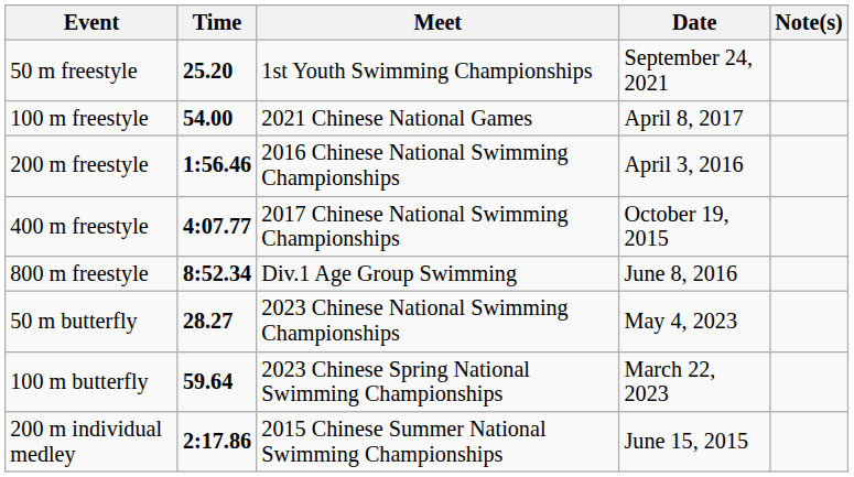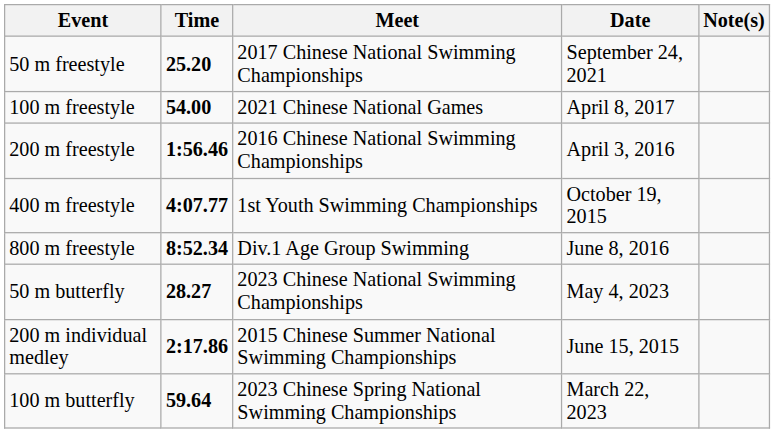 <table class="wikitable">
 <tr>
 <th>Event</th>
 <th>Time</th>
 <th>Meet</th>
 <th>Date</th>
 <th>Note(s)</th>
 </tr>
 <tr>
 <td>50 m freestyle</td>
 <td><strong>25.20</strong></td>
-<td>1st Youth Swimming Championships</td>
+<td>2017 Chinese National Swimming Championships</td>
 <td>September 24, 2021</td>
 <td></td>
 </tr>
 <tr>
 <td>100 m freestyle</td>
 <td><strong>54.00</strong></td>
 <td>2021 Chinese National Games</td>
 <td>April 8, 2017</td>
 <td></td>
 </tr>
 <tr>
 <td>200 m freestyle</td>
 <td><strong>1:56.46</strong></td>
 <td>2016 Chinese National Swimming Championships</td>
 <td>April 3, 2016</td>
 <td></td>
 </tr>
 <tr>
 <td>400 m freestyle</td>
 <td><strong>4:07.77</strong></td>
-<td>2017 Chinese National Swimming Championships</td>
+<td>1st Youth Swimming Championships</td>
 <td>October 19, 2015</td>
 <td></td>
 </tr>
 <tr>
 <td>800 m freestyle</td>
 <td><strong>8:52.34</strong></td>
 <td>Div.1 Age Group Swimming</td>
 <td>June 8, 2016</td>
 <td></td>
 </tr>
 <tr>
 <td>50 m butterfly</td>
 <td><strong>28.27 </strong></td>
 <td>2023 Chinese National Swimming Championships</td>
 <td>May 4, 2023</td>
 <td></td>
 </tr>
 <tr>
+<td>200 m individual medley</td>
+<td><strong>2:17.86</strong></td>
+<td>2015 Chinese Summer National Swimming Championships</td>
+<td>June 15, 2015</td>
+<td></td>
+</tr>
+<tr>
 <td>100 m butterfly</td>
 <td><strong>59.64 </strong></td>
 <td>2023 Chinese Spring National Swimming Championships</td>
 <td>March 22, 2023</td>
 <td></td>
 </tr>
-<tr>
-<td>200 m individual medley</td>
-<td><strong>2:17.86</strong></td>
-<td>2015 Chinese Summer National Swimming Championships</td>
-<td>June 15, 2015</td>
-<td></td>
-</tr>
 </table>
